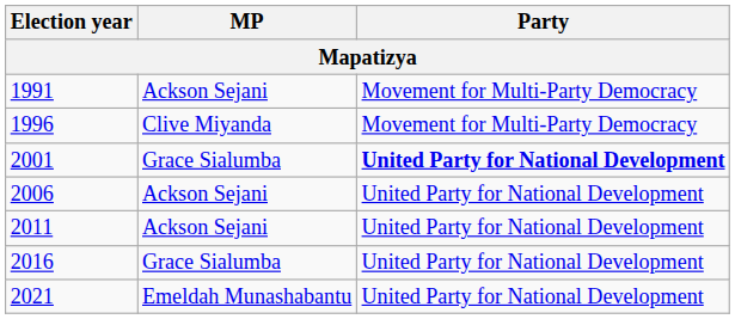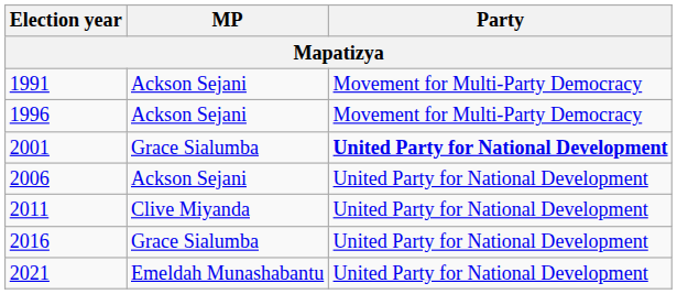 <table class="wikitable">
 <tr>
 <th>Election year</th>
 <th>MP</th>
 <th>Party</th>
 </tr>
 <tr>
 <th colspan="3">Mapatizya</th>
 </tr>
 <tr>
 <td><a href='#'>1991</a></td>
 <td><a href='#'>Ackson Sejani</a></td>
 <td><a href='#'>Movement for Multi-Party Democracy</a></td>
 </tr>
 <tr>
 <td><a href='#'>1996</a></td>
-<td><a href='#'>Clive Miyanda</a></td>
+<td><a href='#'>Ackson Sejani</a></td>
 <td><a href='#'>Movement for Multi-Party Democracy</a></td>
 </tr>
 <tr>
 <td><a href='#'>2001</a></td>
 <td><a href='#'>Grace Sialumba</a></td>
 <td><strong><a href='#'>United Party for National Development</a></strong></td>
 </tr>
 <tr>
 <td><a href='#'>2006</a></td>
 <td><a href='#'>Ackson Sejani</a></td>
 <td><a href='#'>United Party for National Development</a></td>
 </tr>
 <tr>
 <td><a href='#'>2011</a></td>
-<td><a href='#'>Ackson Sejani</a></td>
+<td><a href='#'>Clive Miyanda</a></td>
 <td><a href='#'>United Party for National Development</a></td>
 </tr>
 <tr>
 <td><a href='#'>2016</a></td>
 <td><a href='#'>Grace Sialumba</a></td>
 <td><a href='#'>United Party for National Development</a></td>
 </tr>
 <tr>
 <td><a href='#'>2021</a></td>
 <td><a href='#'>Emeldah Munashabantu</a></td>
 <td><a href='#'>United Party for National Development</a></td>
 </tr>
 </table>
